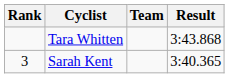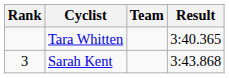 <table class="wikitable sortable" style="text-align:center;">
 <tr>
 <th>Rank</th>
 <th class="unsortable">Cyclist</th>
 <th>Team</th>
 <th>Result</th>
 </tr>
 <tr>
 <td></td>
 <td align="left"><a href='#'>Tara Whitten</a></td>
 <td align="left"></td>
-<td>3:43.868</td>
+<td>3:40.365</td>
 </tr>
 <tr>
 <td>3</td>
 <td align="left"><a href='#'>Sarah Kent</a></td>
 <td align="left"></td>
-<td>3:40.365</td>
+<td>3:43.868</td>
 </tr>
 </table>
